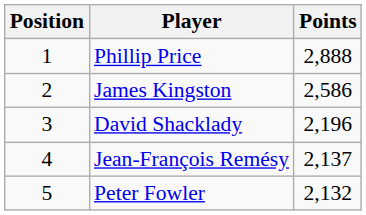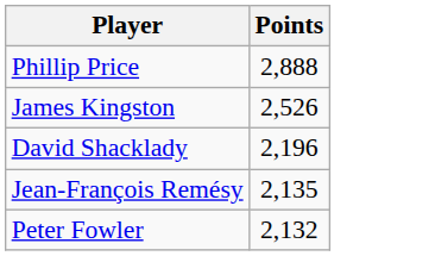 <table class=wikitable>
 <tr>
-<th>Position</th>
 <th>Player</th>
 <th>Points</th>
 </tr>
 <tr>
-<td align=center>1</td>
 <td> <a href='#'>Phillip Price</a></td>
 <td align=center>2,888</td>
 </tr>
 <tr>
-<td align=center>2</td>
 <td> <a href='#'>James Kingston</a></td>
-<td align=center>2,586</td>
+<td align=center>2,526</td>
 </tr>
 <tr>
-<td align=center>3</td>
 <td> <a href='#'>David Shacklady</a></td>
 <td align=center>2,196</td>
 </tr>
 <tr>
-<td align=center>4</td>
 <td> <a href='#'>Jean-François Remésy</a></td>
-<td align=center>2,137</td>
+<td align=center>2,135</td>
 </tr>
 <tr>
-<td align=center>5</td>
 <td> <a href='#'>Peter Fowler</a></td>
 <td align=center>2,132</td>
 </tr>
 </table>
